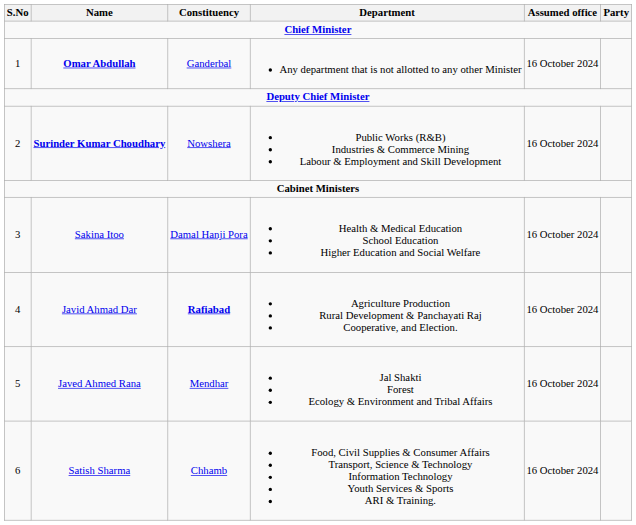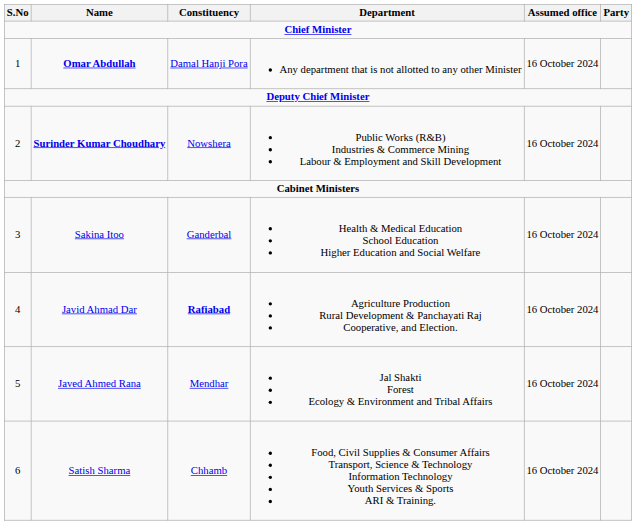 <table class="wikitable sortable" style="text-align:center;">
 <tr>
 <th>S.No</th>
 <th>Name</th>
 <th>Constituency</th>
 <th>Department</th>
 <th>Assumed office</th>
 <th colspan="2" scope="col">Party</th>
 </tr>
 <tr>
 <td colspan="7" style="text-align: center;"><strong><a href='#'>Chief Minister</a></strong></td>
 </tr>
 <tr>
 <td>1</td>
 <td><strong><a href='#'>Omar Abdullah</a></strong></td>
-<td><a href='#'>Ganderbal</a></td>
+<td><a href='#'>Damal Hanji Pora</a></td>
 <td><br><ul><li>Any department that is not allotted to any other Minister</li></ul></td>
 <td>16 October 2024</td>
 <td></td>
 </tr>
 <tr>
 <td colspan="7" style="text-align: center;"><strong><a href='#'>Deputy Chief Minister</a></strong></td>
 </tr>
 <tr>
 <td>2</td>
 <td><strong><a href='#'>Surinder Kumar Choudhary</a></strong></td>
 <td><a href='#'>Nowshera</a></td>
 <td><br><ul><li>Public Works (R&B)</li><li>Industries & Commerce Mining</li><li>Labour & Employment and Skill Development</li></ul></td>
 <td>16 October 2024</td>
 <td></td>
 </tr>
 <tr>
 <td colspan="7" style="text-align: center;"><strong>Cabinet Ministers</strong></td>
 </tr>
 <tr>
 <td>3</td>
 <td><a href='#'>Sakina Itoo</a></td>
-<td><a href='#'>Damal Hanji Pora</a></td>
+<td><a href='#'>Ganderbal</a></td>
 <td><br><ul><li>Health & Medical Education</li><li>School Education</li><li>Higher Education and Social Welfare</li></ul></td>
 <td>16 October 2024</td>
 <td></td>
 </tr>
 <tr>
 <td>4</td>
 <td><a href='#'>Javid Ahmad Dar</a></td>
 <td><strong><a href='#'>Rafiabad</a></strong></td>
 <td><br><ul><li>Agriculture Production</li><li>Rural Development & Panchayati Raj</li><li>Cooperative, and Election.</li></ul></td>
 <td>16 October 2024</td>
 <td></td>
 </tr>
 <tr>
 <td>5</td>
 <td><a href='#'>Javed Ahmed Rana</a></td>
 <td><a href='#'>Mendhar</a></td>
 <td><br><ul><li>Jal Shakti</li><li>Forest</li><li>Ecology & Environment and Tribal Affairs</li></ul></td>
 <td>16 October 2024</td>
 <td></td>
 </tr>
 <tr>
 <td>6</td>
 <td><a href='#'>Satish Sharma</a></td>
 <td><a href='#'>Chhamb</a></td>
 <td><br><ul><li>Food, Civil Supplies & Consumer Affairs</li><li>Transport, Science & Technology</li><li>Information Technology</li><li>Youth Services &  Sports</li><li>ARI & Training.</li></ul></td>
 <td>16 October 2024</td>
 <td></td>
 </tr>
 </table>
